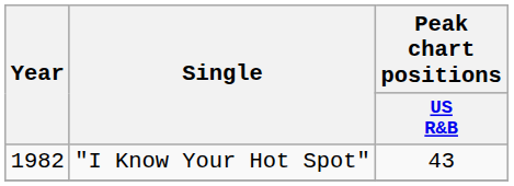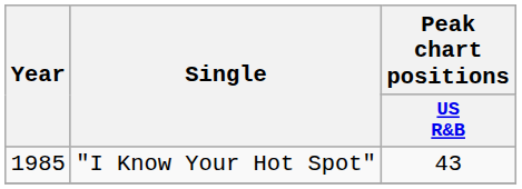 <table class="wikitable" style="text-align:center;">
 <tr>
 <th rowspan="2">Year</th>
 <th rowspan="2">Single</th>
 <th colspan="1">Peak chart positions</th>
 </tr>
 <tr style="font-size:smaller;">
 <th width="35"><a href='#'>US<br>R&B</a><br></th>
 </tr>
 <tr>
-<td>1982</td>
+<td>1985</td>
 <td align="left">"I Know Your Hot Spot"</td>
 <td>43</td>
 </tr>
 <tr>
 </tr>
 </table>
